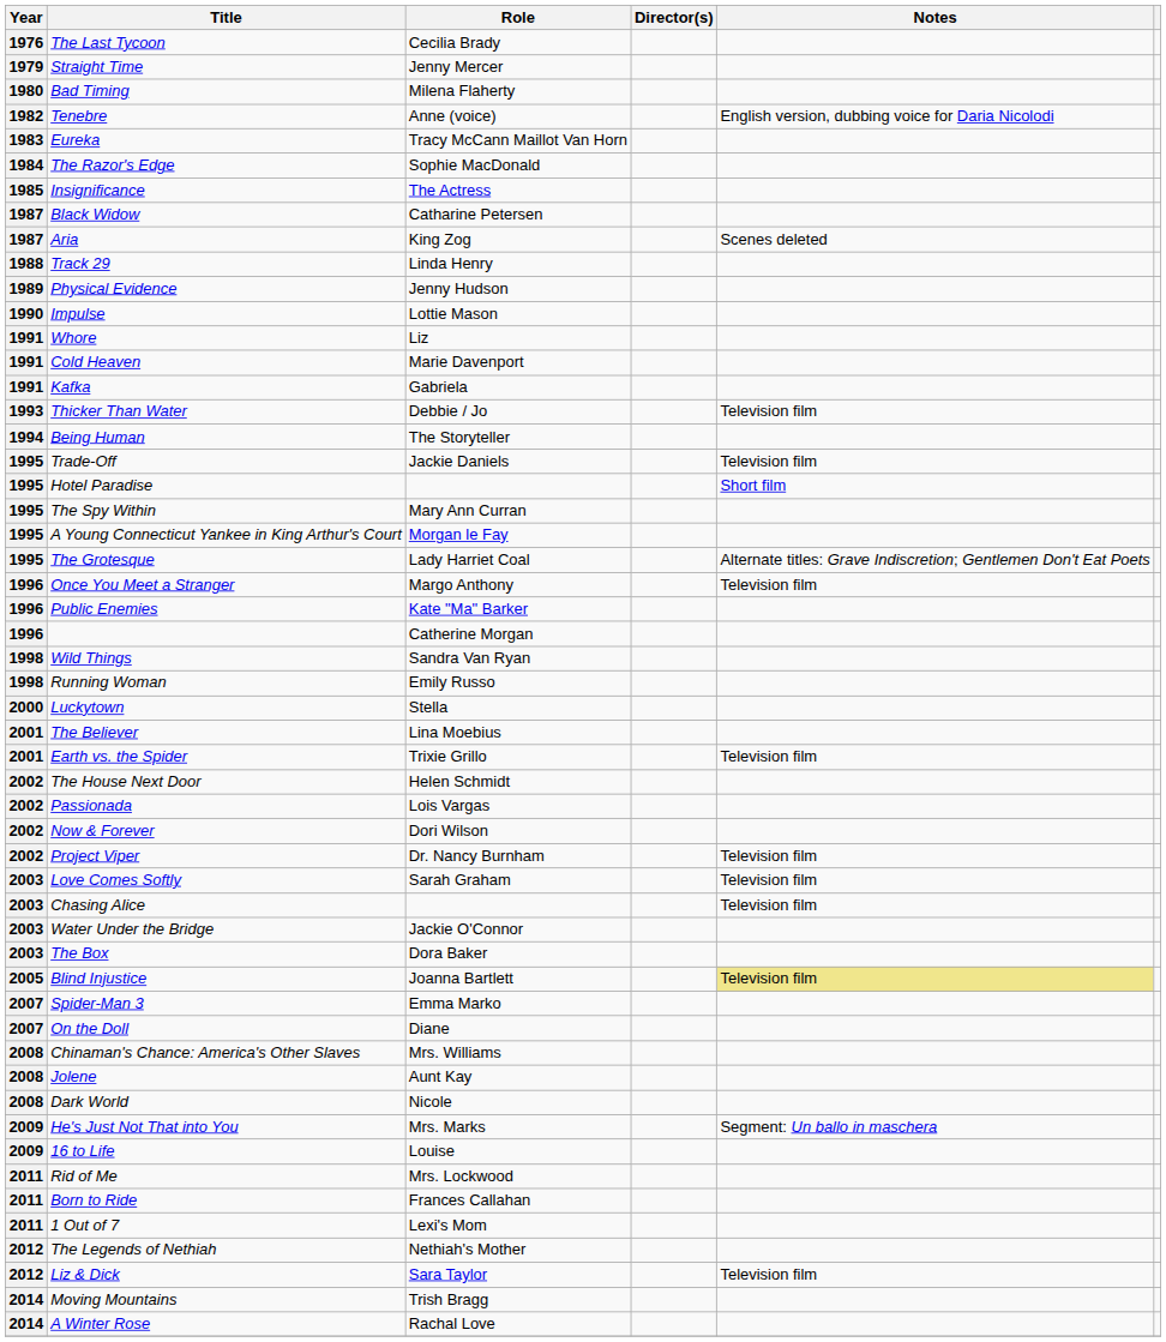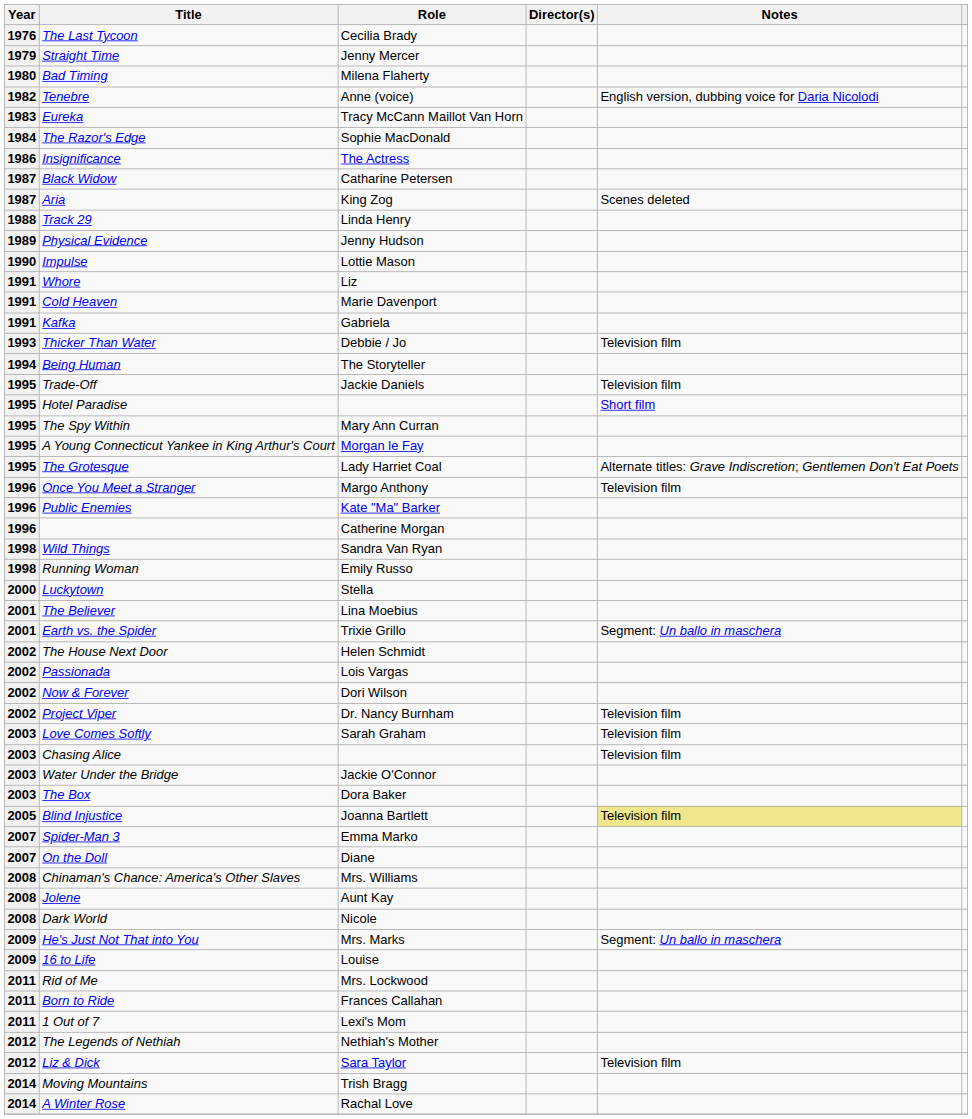 <table class="wikitable sortable plainrowheaders">
 <tr>
 <th>Year</th>
 <th>Title</th>
 <th>Role</th>
 <th>Director(s)</th>
 <th class="unsortable">Notes</th>
 <th class="unsortable"></th>
 </tr>
 <tr>
 <th scope="row">1976</th>
 <td data-sort-value="Last Tycoon"><em><a href='#'>The Last Tycoon</a></em></td>
 <td>Cecilia Brady</td>
 <td></td>
 <td></td>
 <td style="text-align:center;"></td>
 </tr>
 <tr>
 <th scope="row">1979</th>
 <td><em><a href='#'>Straight Time</a></em></td>
 <td>Jenny Mercer</td>
 <td></td>
 <td></td>
 <td style="text-align:center;"></td>
 </tr>
 <tr>
 <th scope="row">1980</th>
 <td><em><a href='#'>Bad Timing</a></em></td>
 <td>Milena Flaherty</td>
 <td></td>
 <td></td>
 <td style="text-align:center;"></td>
 </tr>
 <tr>
 <th scope="row">1982</th>
 <td><em><a href='#'>Tenebre</a></em></td>
 <td>Anne (voice)</td>
 <td></td>
 <td>English version, dubbing voice for <a href='#'>Daria Nicolodi</a></td>
 <td style="text-align:center;"></td>
 </tr>
 <tr>
 <th scope="row">1983</th>
 <td><em><a href='#'>Eureka</a></em></td>
 <td>Tracy McCann Maillot Van Horn</td>
 <td></td>
 <td></td>
 <td style="text-align:center;"></td>
 </tr>
 <tr>
 <th scope="row">1984</th>
 <td data-sort-value="Razor's Edge"><em><a href='#'>The Razor's Edge</a></em></td>
 <td>Sophie MacDonald</td>
 <td></td>
 <td></td>
 <td style="text-align:center;"></td>
 </tr>
 <tr>
-<th scope="row">1985</th>
+<th scope="row">1986</th>
 <td><em><a href='#'>Insignificance</a></em></td>
 <td><a href='#'>The Actress</a></td>
 <td></td>
 <td></td>
 <td style="text-align:center;"></td>
 </tr>
 <tr>
 <th scope="row">1987</th>
 <td><em><a href='#'>Black Widow</a></em></td>
 <td>Catharine Petersen</td>
 <td></td>
 <td></td>
 <td style="text-align:center;"></td>
 </tr>
 <tr>
 <th scope="row">1987</th>
 <td><em><a href='#'>Aria</a></em></td>
 <td>King Zog</td>
 <td></td>
 <td>Scenes deleted</td>
 <td style="text-align:center;"></td>
 </tr>
 <tr>
 <th scope="row">1988</th>
 <td><em><a href='#'>Track 29</a></em></td>
 <td>Linda Henry</td>
 <td></td>
 <td></td>
 <td style="text-align:center;"></td>
 </tr>
 <tr>
 <th scope="row">1989</th>
 <td><em><a href='#'>Physical Evidence</a></em></td>
 <td>Jenny Hudson</td>
 <td></td>
 <td></td>
 <td style="text-align:center;"></td>
 </tr>
 <tr>
 <th scope="row">1990</th>
 <td><em><a href='#'>Impulse</a></em></td>
 <td>Lottie Mason</td>
 <td></td>
 <td></td>
 <td style="text-align:center;"></td>
 </tr>
 <tr>
 <th scope="row">1991</th>
 <td><em><a href='#'>Whore</a></em></td>
 <td>Liz</td>
 <td></td>
 <td></td>
 <td style="text-align:center;"></td>
 </tr>
 <tr>
 <th scope="row">1991</th>
 <td><em><a href='#'>Cold Heaven</a></em></td>
 <td>Marie Davenport</td>
 <td></td>
 <td></td>
 <td style="text-align:center;"></td>
 </tr>
 <tr>
 <th scope="row">1991</th>
 <td><em><a href='#'>Kafka</a></em></td>
 <td>Gabriela</td>
 <td></td>
 <td></td>
 <td style="text-align:center;"></td>
 </tr>
 <tr>
 <th scope="row">1993</th>
 <td><em><a href='#'>Thicker Than Water</a></em></td>
 <td>Debbie / Jo</td>
 <td></td>
 <td>Television film</td>
 <td style="text-align:center;"></td>
 </tr>
 <tr>
 <th scope="row">1994</th>
 <td><em><a href='#'>Being Human</a></em></td>
 <td>The Storyteller</td>
 <td></td>
 <td></td>
 <td style="text-align:center;"></td>
 </tr>
 <tr>
 <th scope="row">1995</th>
 <td><em>Trade-Off</em></td>
 <td>Jackie Daniels</td>
 <td></td>
 <td>Television film</td>
 <td style="text-align:center;"></td>
 </tr>
 <tr>
 <th scope="row">1995</th>
 <td><em>Hotel Paradise</em></td>
 <td></td>
 <td></td>
 <td><a href='#'>Short film</a></td>
 <td style="text-align:center;"></td>
 </tr>
 <tr>
 <th scope="row">1995</th>
 <td data-sort-value="Spy Within"><em>The Spy Within</em></td>
 <td>Mary Ann Curran</td>
 <td></td>
 <td></td>
 <td style="text-align:center;"></td>
 </tr>
 <tr>
 <th scope="row">1995</th>
 <td data-sort-value="Young Connecticut"><em>A Young Connecticut Yankee in King Arthur's Court</em></td>
 <td><a href='#'>Morgan le Fay</a></td>
 <td></td>
 <td></td>
 <td style="text-align:center;"></td>
 </tr>
 <tr>
 <th scope="row">1995</th>
 <td data-sort-value="Grotesque"><em><a href='#'>The Grotesque</a></em></td>
 <td>Lady Harriet Coal</td>
 <td></td>
 <td>Alternate titles: <em>Grave Indiscretion</em>; <em>Gentlemen Don't Eat Poets</em></td>
 <td style="text-align:center;"></td>
 </tr>
 <tr>
 <th scope="row">1996</th>
 <td><em><a href='#'>Once You Meet a Stranger</a></em></td>
 <td>Margo Anthony</td>
 <td></td>
 <td>Television film</td>
 <td style="text-align:center;"></td>
 </tr>
 <tr>
 <th scope="row">1996</th>
 <td><em><a href='#'>Public Enemies</a></em></td>
 <td><a href='#'>Kate "Ma" Barker</a></td>
 <td></td>
 <td></td>
 <td style="text-align:center;"></td>
 </tr>
 <tr>
 <th scope="row">1996</th>
 <td><em></em></td>
 <td>Catherine Morgan</td>
 <td></td>
 <td></td>
 <td style="text-align:center;"></td>
 </tr>
 <tr>
 <th scope="row">1998</th>
 <td><em><a href='#'>Wild Things</a></em></td>
 <td>Sandra Van Ryan</td>
 <td></td>
 <td></td>
 <td style="text-align:center;"></td>
 </tr>
 <tr>
 <th scope="row">1998</th>
 <td><em>Running Woman</em></td>
 <td>Emily Russo</td>
 <td><br></td>
 <td></td>
 <td style="text-align:center;"></td>
 </tr>
 <tr>
 <th scope="row">2000</th>
 <td><em><a href='#'>Luckytown</a></em></td>
 <td>Stella</td>
 <td></td>
 <td></td>
 <td style="text-align:center;"></td>
 </tr>
 <tr>
 <th scope="row">2001</th>
 <td><em><a href='#'>The Believer</a></em></td>
 <td>Lina Moebius</td>
 <td></td>
 <td></td>
 <td style="text-align:center;"></td>
 </tr>
 <tr>
 <th scope="row">2001</th>
 <td><em><a href='#'>Earth vs. the Spider</a></em></td>
 <td>Trixie Grillo</td>
 <td></td>
-<td>Television film</td>
+<td>Segment: <em><a href='#'>Un ballo in maschera</a></em></td>
 <td style="text-align:center;"></td>
 </tr>
 <tr>
 <th scope="row">2002</th>
 <td data-sort-value="House Next"><em>The House Next Door</em></td>
 <td>Helen Schmidt</td>
 <td></td>
 <td></td>
 <td style="text-align:center;"></td>
 </tr>
 <tr>
 <th scope="row">2002</th>
 <td><em><a href='#'>Passionada</a></em></td>
 <td>Lois Vargas</td>
 <td></td>
 <td></td>
 <td style="text-align:center;"></td>
 </tr>
 <tr>
 <th scope="row">2002</th>
 <td><em><a href='#'>Now & Forever</a></em></td>
 <td>Dori Wilson</td>
 <td></td>
 <td></td>
 <td style="text-align:center;"></td>
 </tr>
 <tr>
 <th scope="row">2002</th>
 <td><em><a href='#'>Project Viper</a></em></td>
 <td>Dr. Nancy Burnham</td>
 <td></td>
 <td>Television film</td>
 <td style="text-align:center;"></td>
 </tr>
 <tr>
 <th scope="row">2003</th>
 <td><em><a href='#'>Love Comes Softly</a></em></td>
 <td>Sarah Graham</td>
 <td></td>
 <td>Television film</td>
 <td style="text-align:center;"></td>
 </tr>
 <tr>
 <th scope="row">2003</th>
 <td><em>Chasing Alice</em></td>
 <td></td>
 <td></td>
 <td>Television film</td>
 <td style="text-align:center;"></td>
 </tr>
 <tr>
 <th scope="row">2003</th>
 <td><em>Water Under the Bridge</em></td>
 <td>Jackie O'Connor</td>
 <td></td>
 <td></td>
 <td style="text-align:center;"></td>
 </tr>
 <tr>
 <th scope="row">2003</th>
 <td data-sort-value="Box"><em><a href='#'>The Box</a></em></td>
 <td>Dora Baker</td>
 <td></td>
 <td></td>
 <td style="text-align:center;"></td>
 </tr>
 <tr>
 <th scope="row">2005</th>
 <td><em><a href='#'>Blind Injustice</a></em></td>
 <td>Joanna Bartlett</td>
 <td></td>
 <td style="background: khaki;">Television film</td>
 <td style="text-align:center;"></td>
 </tr>
 <tr>
 <th scope="row">2007</th>
 <td><em><a href='#'>Spider-Man 3</a></em></td>
 <td>Emma Marko</td>
 <td></td>
 <td></td>
 <td style="text-align:center;"></td>
 </tr>
 <tr>
 <th scope="row">2007</th>
 <td><em><a href='#'>On the Doll</a></em></td>
 <td>Diane</td>
 <td></td>
 <td></td>
 <td style="text-align:center;"></td>
 </tr>
 <tr>
 <th scope="row">2008</th>
 <td><em>Chinaman's Chance: America's Other Slaves</em></td>
 <td>Mrs. Williams</td>
 <td></td>
 <td></td>
 <td style="text-align:center;"></td>
 </tr>
 <tr>
 <th scope="row">2008</th>
 <td><em><a href='#'>Jolene</a></em></td>
 <td>Aunt Kay</td>
 <td></td>
 <td></td>
 <td style="text-align:center;"></td>
 </tr>
 <tr>
 <th scope="row">2008</th>
 <td><em>Dark World</em></td>
 <td>Nicole</td>
 <td></td>
 <td></td>
 <td style="text-align:center;"></td>
 </tr>
 <tr>
 <th scope="row">2009</th>
 <td><em><a href='#'>He's Just Not That into You</a></em></td>
 <td>Mrs. Marks</td>
 <td></td>
 <td>Segment: <em><a href='#'>Un ballo in maschera</a></em></td>
 <td style="text-align:center;"></td>
 </tr>
 <tr>
 <th scope="row">2009</th>
 <td><em><a href='#'>16 to Life</a></em></td>
 <td>Louise</td>
 <td></td>
 <td></td>
 <td style="text-align:center;"></td>
 </tr>
 <tr>
 <th scope="row">2011</th>
 <td><em>Rid of Me</em></td>
 <td>Mrs. Lockwood</td>
 <td></td>
 <td></td>
 <td style="text-align:center;"></td>
 </tr>
 <tr>
 <th scope="row">2011</th>
 <td><em><a href='#'>Born to Ride</a></em></td>
 <td>Frances Callahan</td>
 <td></td>
 <td></td>
 <td style="text-align:center;"></td>
 </tr>
 <tr>
 <th scope="row">2011</th>
 <td><em>1 Out of 7</em></td>
 <td>Lexi's Mom</td>
 <td></td>
 <td></td>
 <td style="text-align:center;"></td>
 </tr>
 <tr>
 <th scope="row">2012</th>
 <td data-sort-value="Legends of Nethia"><em>The Legends of Nethiah</em></td>
 <td>Nethiah's Mother</td>
 <td></td>
 <td></td>
 <td style="text-align:center;"></td>
 </tr>
 <tr>
 <th scope="row">2012</th>
 <td><em><a href='#'>Liz & Dick</a></em></td>
 <td><a href='#'>Sara Taylor</a></td>
 <td></td>
 <td>Television film</td>
 <td style="text-align:center;"></td>
 </tr>
 <tr>
 <th scope="row">2014</th>
 <td><em>Moving Mountains</em></td>
 <td>Trish Bragg</td>
 <td></td>
 <td></td>
 <td style="text-align:center;"></td>
 </tr>
 <tr>
 <th scope="row">2014</th>
 <td data-sort-value="Winter Rose"><em><a href='#'>A Winter Rose</a></em></td>
 <td>Rachal Love</td>
 <td></td>
 <td></td>
 <td style="text-align:center;"></td>
 </tr>
 <tr>
 </tr>
 </table>
